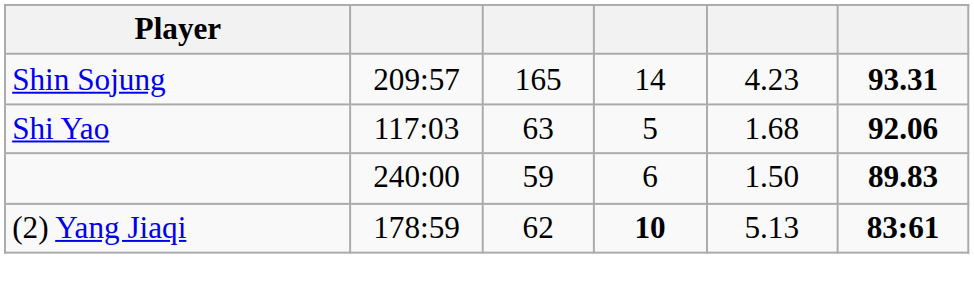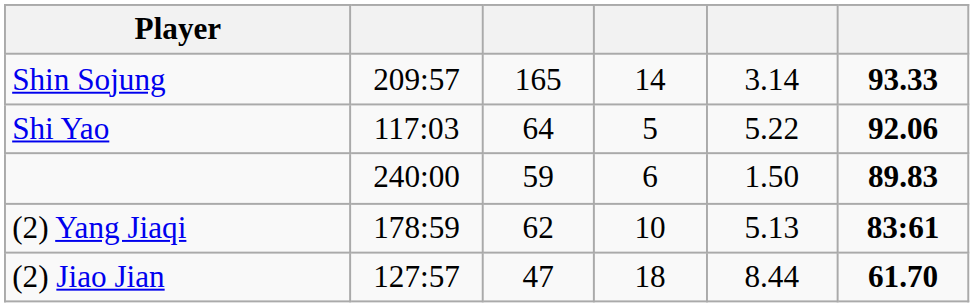 <table class="wikitable sortable" style="text-align:center;">
 <tr>
 <th width="170px">Player</th>
 <th width="60px"></th>
 <th width="50px"></th>
 <th width="50px"></th>
 <th width="60px"></th>
 <th width="60px"></th>
 </tr>
 <tr>
 <td style="text-align:left;"> <a href='#'>Shin Sojung</a></td>
 <td>209:57</td>
 <td>165</td>
 <td>14</td>
-<td>4.23</td>
-<td><strong>93.31</strong></td>
+<td>3.14</td>
+<td><strong>93.33</strong></td>
 </tr>
 <tr>
 <td style="text-align:left;"> <a href='#'>Shi Yao</a></td>
 <td>117:03</td>
-<td>63</td>
+<td>64</td>
 <td>5</td>
-<td>1.68</td>
+<td>5.22</td>
 <td><strong>92.06</strong></td>
 </tr>
 <tr>
 <td style="text-align:left;"> </td>
 <td>240:00</td>
 <td>59</td>
 <td>6</td>
 <td>1.50</td>
 <td><strong>89.83</strong></td>
 </tr>
 <tr>
 <td style="text-align:left;"> (2) <a href='#'>Yang Jiaqi</a></td>
 <td>178:59</td>
 <td>62</td>
-<td><strong>10</strong></td>
+<td>10</td>
 <td>5.13</td>
 <td><strong>83:61</strong></td>
 </tr>
+<tr>
+<td style="text-align:left;"> (2) <a href='#'>Jiao Jian</a></td>
+<td>127:57</td>
+<td>47</td>
+<td>18</td>
+<td>8.44</td>
+<td><strong>61.70</strong></td>
+</tr>
 </table>
